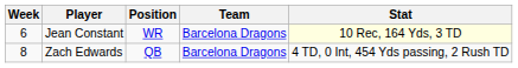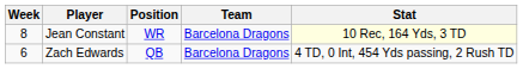 <table class="wikitable">
 <tr>
 <th>Week</th>
 <th>Player</th>
 <th>Position</th>
 <th>Team</th>
 <th>Stat</th>
 </tr>
 <tr>
-<td align="center">6</td>
+<td align="center">8</td>
 <td>Jean Constant </td>
 <td align="center"><a href='#'>WR</a></td>
 <td><a href='#'>Barcelona Dragons</a></td>
 <td align="center" style="background: lightyellow;">10 Rec, 164 Yds, 3 TD</td>
 </tr>
 <tr>
-<td align="center">8</td>
+<td align="center">6</td>
 <td>Zach Edwards </td>
 <td align="center"><a href='#'>QB</a></td>
 <td><a href='#'>Barcelona Dragons</a></td>
 <td align="center">4 TD, 0 Int, 454 Yds passing, 2 Rush TD</td>
 </tr>
 </table>
